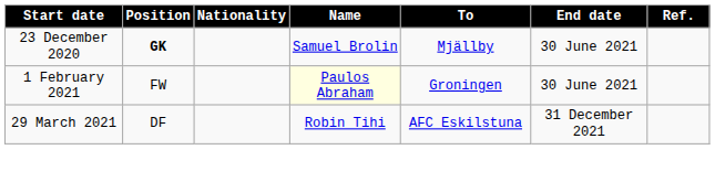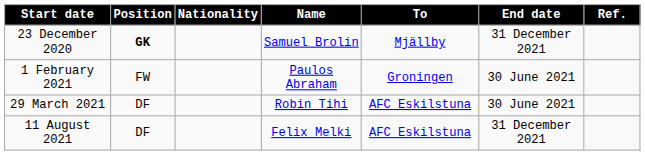 <table class="wikitable"  style="text-align:center; font-size:90%; ">
 <tr>
 <th style="background:#000000; color:white; width:200px;">Start date</th>
 <th style="background:#000000; color:white; width:50px;">Position</th>
 <th style="background:#000000; color:white; width:50px;">Nationality</th>
 <th style="background:#000000; color:white; width:200px;">Name</th>
 <th style="background:#000000; color:white; width:200px;">To</th>
 <th style="background:#000000; color:white; width:200px;">End date</th>
 <th style="background:#000000; color:white; width:100px;">Ref.</th>
 </tr>
 <tr>
 <td>23 December 2020</td>
 <td><strong>GK</strong></td>
 <td></td>
 <td><a href='#'>Samuel Brolin</a></td>
 <td><a href='#'>Mjällby</a></td>
-<td>30 June 2021</td>
+<td>31 December 2021</td>
 <td></td>
 </tr>
 <tr>
 <td>1 February 2021</td>
 <td>FW</td>
 <td></td>
-<td style="background: lightyellow;"><a href='#'>Paulos Abraham</a></td>
+<td><a href='#'>Paulos Abraham</a></td>
 <td><a href='#'>Groningen</a></td>
 <td>30 June 2021</td>
 <td></td>
 </tr>
 <tr>
 <td>29 March 2021</td>
 <td>DF</td>
 <td></td>
 <td><a href='#'>Robin Tihi</a></td>
 <td><a href='#'>AFC Eskilstuna</a></td>
+<td>30 June 2021</td>
+<td></td>
+</tr>
+<tr>
+<td>11 August 2021</td>
+<td>DF</td>
+<td></td>
+<td><a href='#'>Felix Melki</a></td>
+<td><a href='#'>AFC Eskilstuna</a></td>
 <td>31 December 2021</td>
 <td></td>
 </tr>
 </table>
